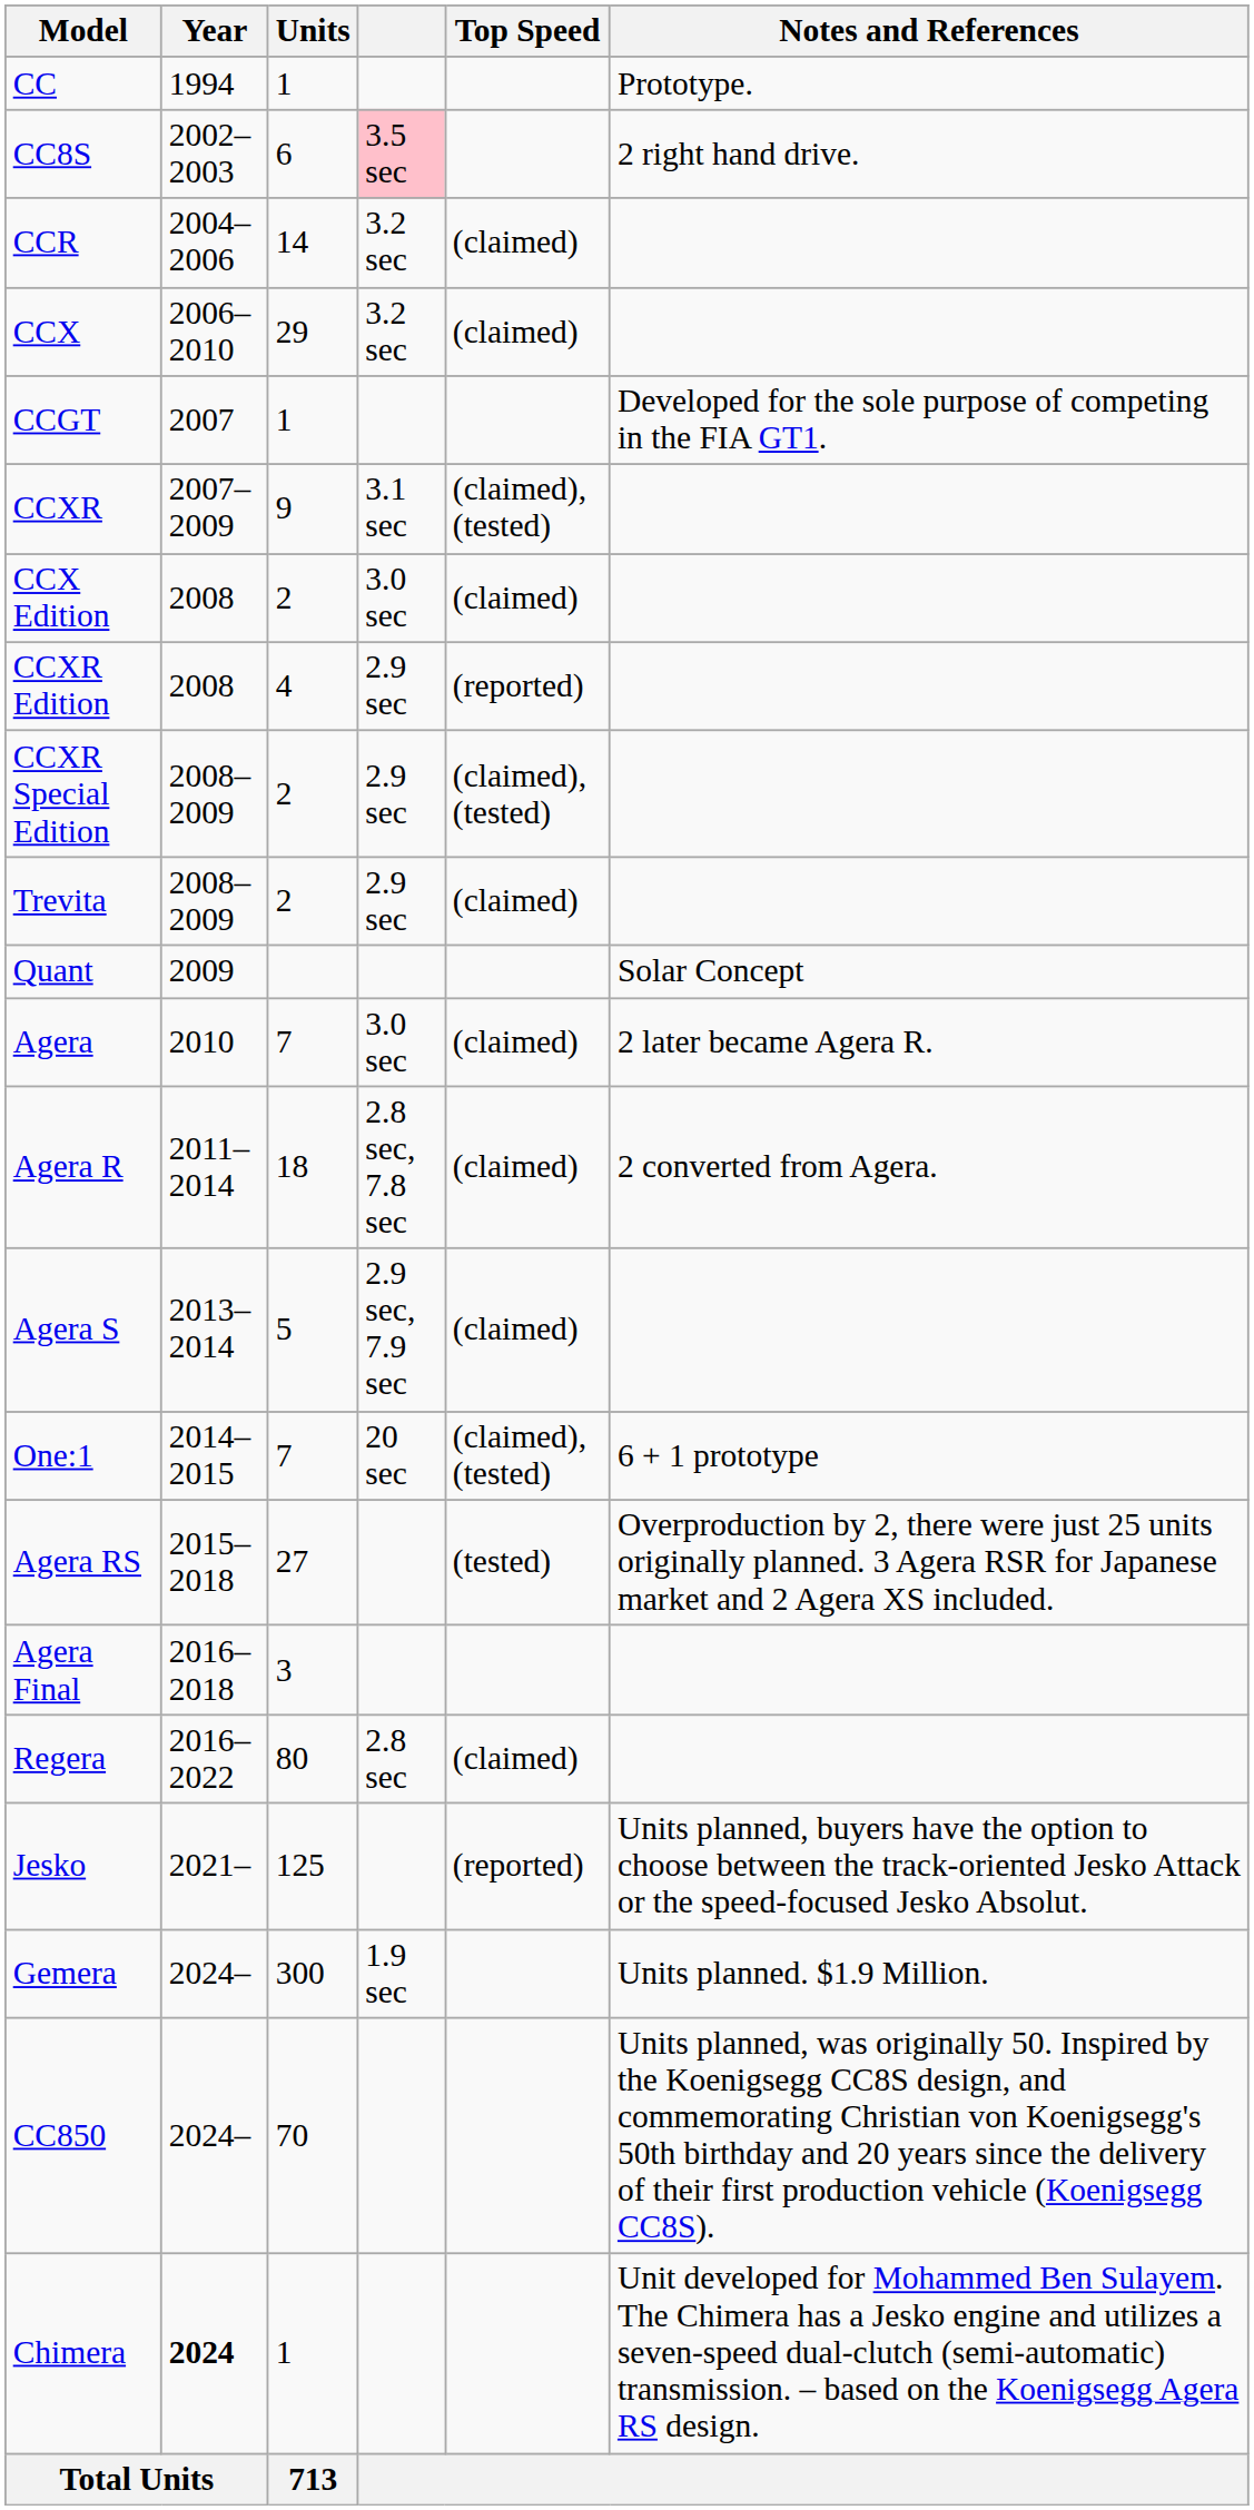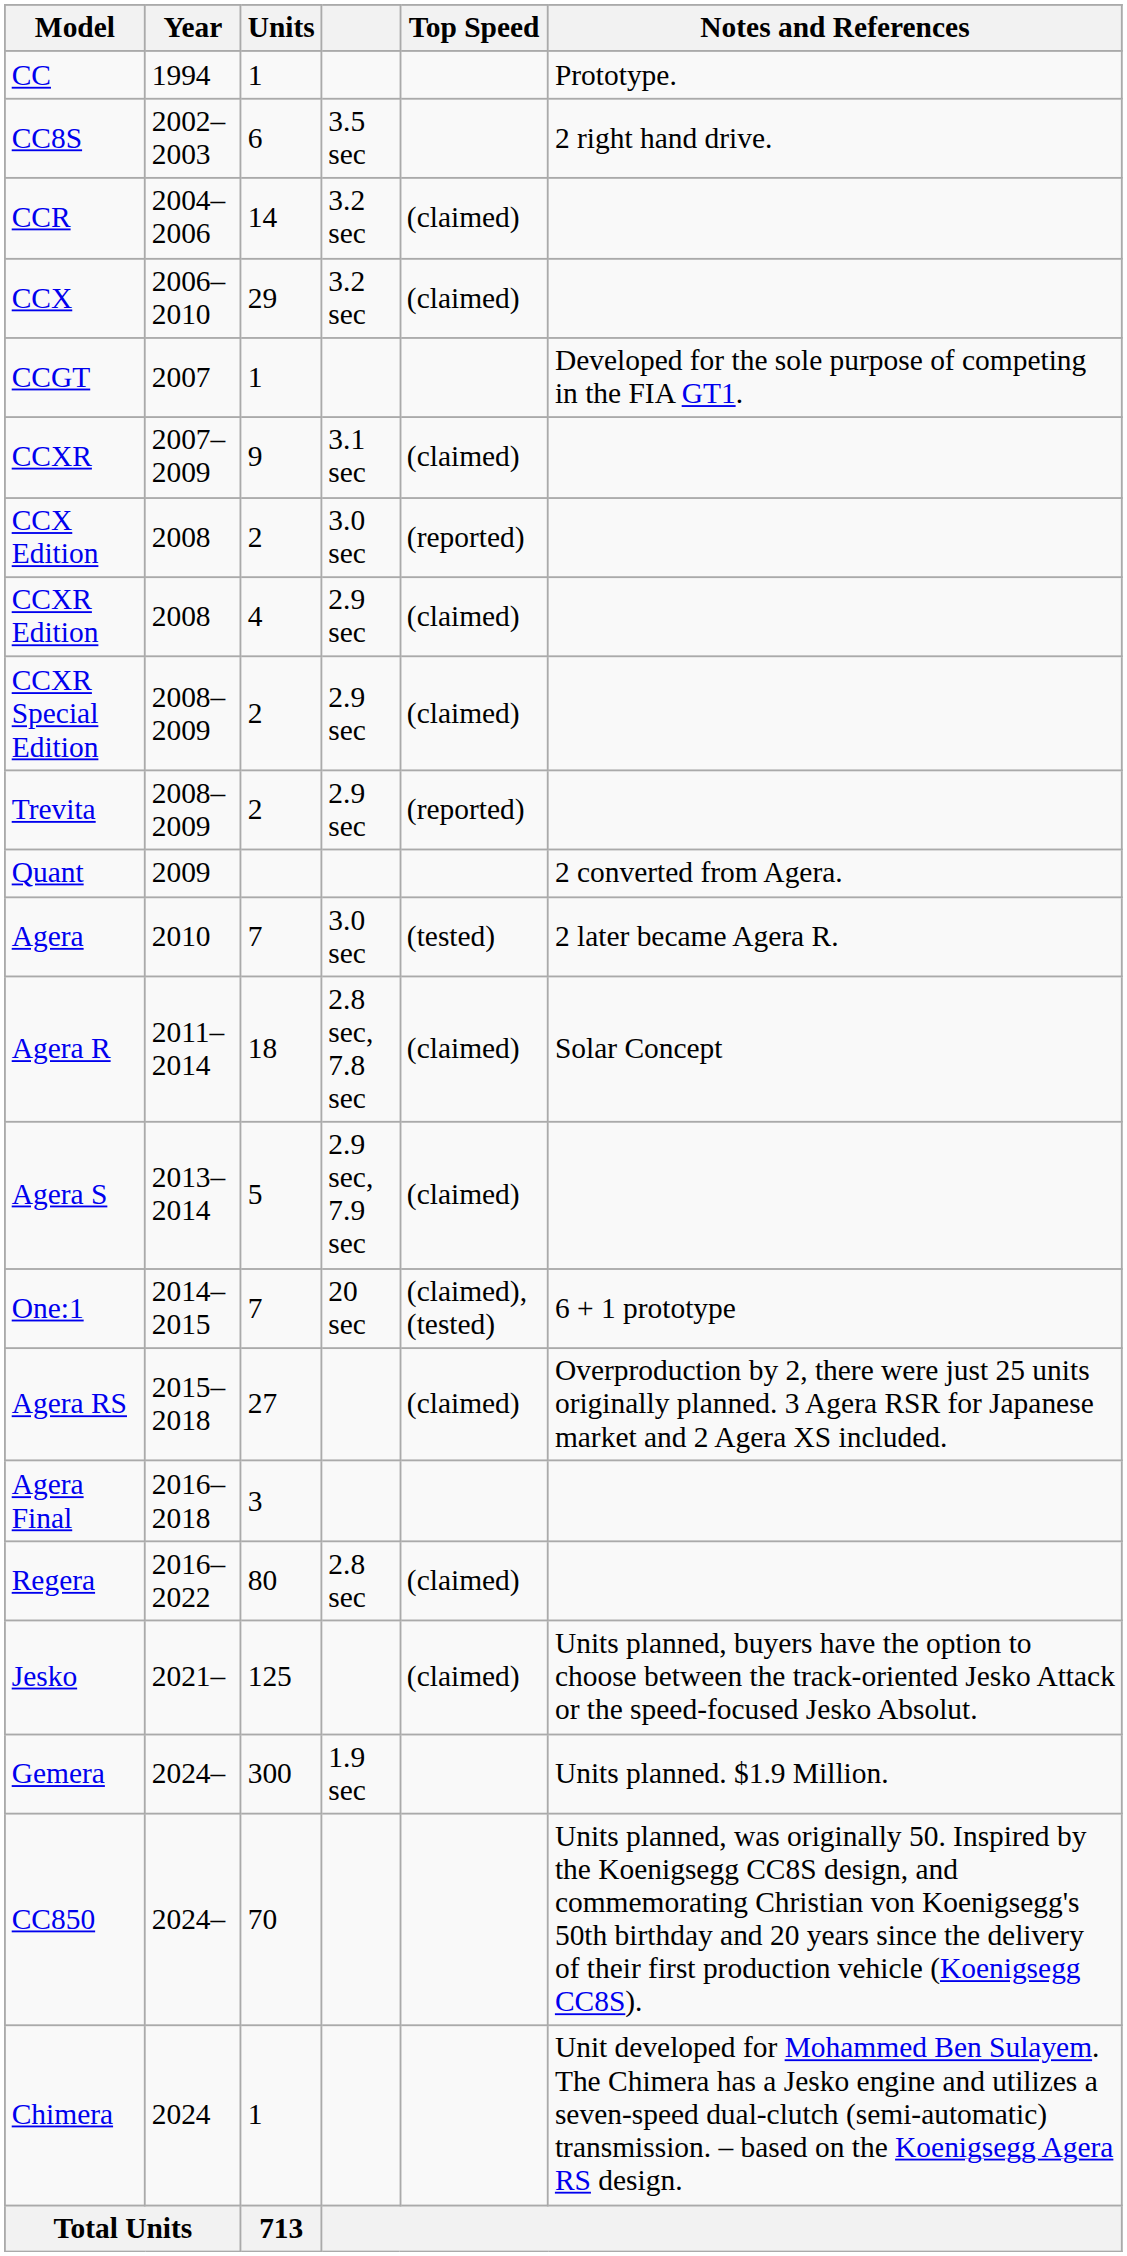 <table class="wikitable">
 <tr>
 <th>Model</th>
 <th>Year</th>
 <th>Units</th>
 <th></th>
 <th>Top Speed</th>
 <th>Notes and References</th>
 </tr>
 <tr>
 <td><a href='#'>CC</a></td>
 <td>1994</td>
 <td>1</td>
 <td></td>
 <td></td>
 <td>Prototype.</td>
 </tr>
 <tr>
 <td><a href='#'>CC8S</a></td>
 <td>2002–2003</td>
 <td>6</td>
-<td style="background: pink;">3.5 sec</td>
+<td>3.5 sec</td>
 <td></td>
 <td>2 right hand drive.<br></td>
 </tr>
 <tr>
 <td><a href='#'>CCR</a></td>
 <td>2004–2006</td>
 <td>14</td>
 <td>3.2 sec</td>
 <td> (claimed)</td>
 <td></td>
 </tr>
 <tr>
 <td><a href='#'>CCX</a></td>
 <td>2006–2010</td>
 <td>29</td>
 <td>3.2 sec</td>
 <td> (claimed)</td>
 <td></td>
 </tr>
 <tr>
 <td><a href='#'>CCGT</a></td>
 <td>2007</td>
 <td>1</td>
 <td></td>
 <td></td>
 <td>Developed for the sole purpose of competing in the FIA <a href='#'>GT1</a>.</td>
 </tr>
 <tr>
 <td><a href='#'>CCXR</a></td>
 <td>2007–2009</td>
 <td>9</td>
 <td>3.1 sec</td>
-<td> (claimed),  (tested)</td>
+<td> (claimed)</td>
 <td></td>
 </tr>
 <tr>
 <td><a href='#'>CCX Edition</a></td>
 <td>2008</td>
 <td>2</td>
 <td>3.0 sec</td>
-<td> (claimed)</td>
+<td> (reported)</td>
 <td></td>
 </tr>
 <tr>
 <td><a href='#'>CCXR Edition</a></td>
 <td>2008</td>
 <td>4</td>
 <td>2.9 sec</td>
-<td> (reported)</td>
+<td> (claimed)</td>
 <td></td>
 </tr>
 <tr>
 <td><a href='#'>CCXR Special Edition</a></td>
 <td>2008–2009</td>
 <td>2</td>
 <td>2.9 sec</td>
-<td> (claimed),  (tested)</td>
+<td> (claimed)</td>
 <td></td>
 </tr>
 <tr>
 <td><a href='#'>Trevita</a></td>
 <td>2008–2009</td>
 <td>2</td>
 <td>2.9 sec</td>
-<td> (claimed)</td>
+<td> (reported)</td>
 <td></td>
 </tr>
 <tr>
 <td><a href='#'>Quant</a></td>
 <td>2009</td>
 <td></td>
 <td></td>
 <td></td>
-<td>Solar Concept</td>
+<td>2 converted from Agera.<br></td>
 </tr>
 <tr>
 <td><a href='#'>Agera</a></td>
 <td>2010</td>
 <td>7</td>
 <td>3.0 sec</td>
-<td> (claimed)</td>
+<td> (tested)</td>
 <td>2 later became Agera R.<br></td>
 </tr>
 <tr>
 <td><a href='#'>Agera R</a></td>
 <td>2011–2014</td>
 <td>18</td>
 <td>2.8 sec,  7.8 sec</td>
 <td> (claimed)</td>
-<td>2 converted from Agera.<br></td>
+<td>Solar Concept</td>
 </tr>
 <tr>
 <td><a href='#'>Agera S</a></td>
 <td>2013–2014</td>
 <td>5</td>
 <td>2.9 sec,  7.9 sec</td>
 <td> (claimed)</td>
 <td></td>
 </tr>
 <tr>
 <td><a href='#'>One:1</a></td>
 <td>2014–2015</td>
 <td>7</td>
 <td> 20 sec</td>
 <td> (claimed),  (tested)</td>
 <td>6 + 1 prototype</td>
 </tr>
 <tr>
 <td><a href='#'>Agera RS</a></td>
 <td>2015–2018</td>
 <td>27</td>
 <td></td>
-<td> (tested)</td>
+<td> (claimed)</td>
 <td>Overproduction by 2, there were just 25 units originally planned. 3 Agera RSR for Japanese market and 2 Agera XS included.</td>
 </tr>
 <tr>
 <td><a href='#'>Agera Final</a></td>
 <td>2016–2018</td>
 <td>3</td>
 <td></td>
 <td></td>
 <td></td>
 </tr>
 <tr>
 <td><a href='#'>Regera</a></td>
 <td>2016–2022</td>
 <td>80</td>
 <td>2.8 sec</td>
 <td> (claimed)</td>
 <td></td>
 </tr>
 <tr>
 <td><a href='#'>Jesko</a></td>
 <td>2021–</td>
 <td>125</td>
 <td></td>
-<td> (reported)</td>
+<td> (claimed)</td>
 <td>Units planned, buyers have the option to choose between the track-oriented Jesko Attack or the speed-focused Jesko Absolut.</td>
 </tr>
 <tr>
 <td><a href='#'>Gemera</a></td>
 <td>2024–</td>
 <td>300</td>
 <td>1.9 sec</td>
 <td></td>
 <td>Units planned. $1.9 Million.</td>
 </tr>
 <tr>
 <td><a href='#'>CC850</a></td>
 <td>2024–</td>
 <td>70</td>
 <td></td>
 <td></td>
 <td>Units planned, was originally 50. Inspired by the Koenigsegg CC8S design, and commemorating Christian von Koenigsegg's 50th birthday and 20 years since the delivery of their first production vehicle (<a href='#'>Koenigsegg CC8S</a>).</td>
 </tr>
 <tr>
 <td><a href='#'>Chimera</a></td>
-<td><strong>2024</strong></td>
+<td>2024</td>
 <td>1</td>
 <td></td>
 <td></td>
 <td>Unit developed for <a href='#'>Mohammed Ben Sulayem</a>. The Chimera has a Jesko engine and utilizes a seven-speed dual-clutch (semi-automatic) transmission. – based on the <a href='#'>Koenigsegg Agera RS</a> design.</td>
 </tr>
 <tr>
 <th colspan="2">Total Units</th>
 <th>713</th>
 <th colspan="3"></th>
 </tr>
 </table>
